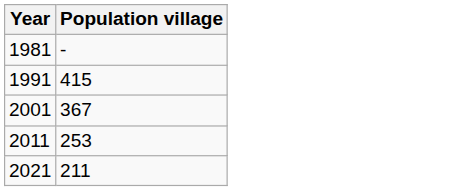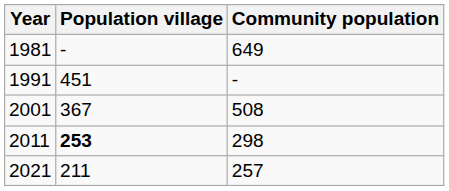 <table class="wikitable">
 <tr>
 <th>Year</th>
 <th>Population village</th>
+<th>Community population</th>
 </tr>
 <tr>
 <td>1981</td>
 <td>-</td>
+<td>649</td>
 </tr>
 <tr>
 <td>1991</td>
-<td>415</td>
+<td>451</td>
+<td>-</td>
 </tr>
 <tr>
 <td>2001</td>
 <td>367</td>
+<td>508</td>
 </tr>
 <tr>
 <td>2011</td>
-<td>253</td>
+<td><strong>253</strong></td>
+<td>298</td>
 </tr>
 <tr>
 <td>2021</td>
 <td>211</td>
+<td>257</td>
 </tr>
 </table>
